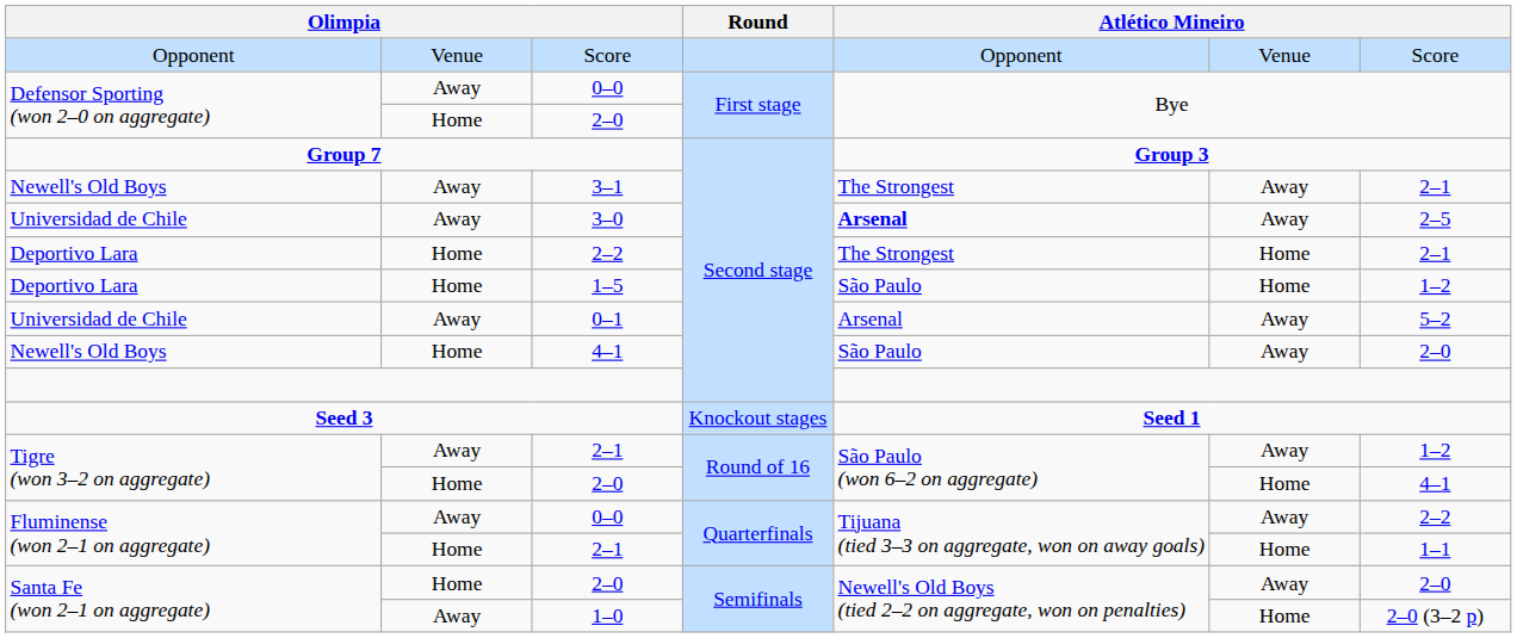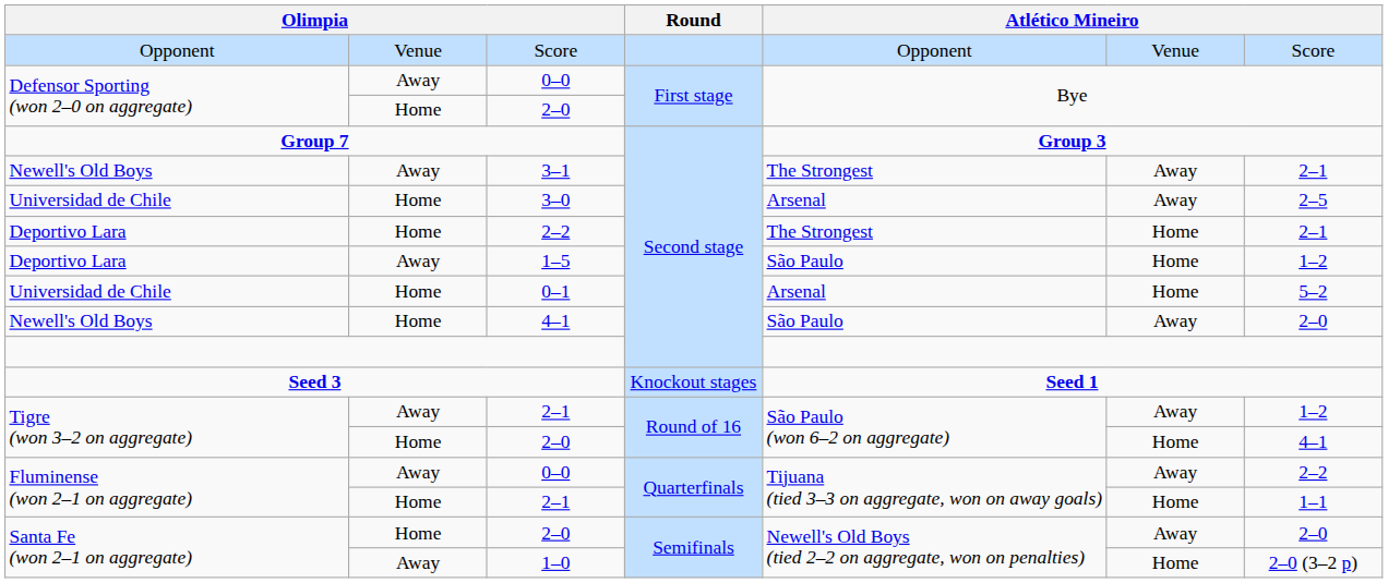 <table class="wikitable" style="text-align: center;">
 <tr>
 <th colspan=3> <a href='#'>Olimpia</a></th>
 <th>Round</th>
 <th colspan=3> <a href='#'>Atlético Mineiro</a></th>
 </tr>
 <tr bgcolor=#c1e0ff>
 <td width=25%>Opponent</td>
 <td width=10%>Venue</td>
 <td width=10%>Score</td>
 <td width=10%></td>
 <td width=25%>Opponent</td>
 <td width=10%>Venue</td>
 <td width=10%>Score</td>
 </tr>
 <tr>
 <td rowspan=2 align=left> <a href='#'>Defensor Sporting</a><br><em>(won 2–0 on aggregate)</em></td>
 <td>Away</td>
 <td><a href='#'>0–0</a></td>
 <td rowspan=2 bgcolor=#c1e0ff><a href='#'>First stage</a></td>
 <td rowspan=2 colspan=3>Bye</td>
 </tr>
 <tr>
 <td>Home</td>
 <td><a href='#'>2–0</a></td>
 </tr>
 <tr>
 <td colspan=3><strong><a href='#'>Group 7</a></strong></td>
 <td rowspan=8 bgcolor=#c1e0ff><a href='#'>Second stage</a></td>
 <td colspan=3><strong><a href='#'>Group 3</a></strong></td>
 </tr>
 <tr>
 <td align=left> <a href='#'>Newell's Old Boys</a></td>
 <td>Away</td>
 <td><a href='#'>3–1</a></td>
 <td align=left> <a href='#'>The Strongest</a></td>
 <td>Away</td>
 <td><a href='#'>2–1</a></td>
 </tr>
 <tr>
 <td align=left> <a href='#'>Universidad de Chile</a></td>
-<td>Away</td>
+<td>Home</td>
 <td><a href='#'>3–0</a></td>
-<td align=left><strong> <a href='#'>Arsenal</a></strong></td>
+<td align=left> <a href='#'>Arsenal</a></td>
 <td>Away</td>
 <td><a href='#'>2–5</a></td>
 </tr>
 <tr>
 <td align=left> <a href='#'>Deportivo Lara</a></td>
 <td>Home</td>
 <td><a href='#'>2–2</a></td>
 <td align=left> <a href='#'>The Strongest</a></td>
 <td>Home</td>
 <td><a href='#'>2–1</a></td>
 </tr>
 <tr>
 <td align=left> <a href='#'>Deportivo Lara</a></td>
-<td>Home</td>
+<td>Away</td>
 <td><a href='#'>1–5</a></td>
 <td align=left> <a href='#'>São Paulo</a></td>
 <td>Home</td>
 <td><a href='#'>1–2</a></td>
 </tr>
 <tr>
 <td align=left> <a href='#'>Universidad de Chile</a></td>
-<td>Away</td>
+<td>Home</td>
 <td><a href='#'>0–1</a></td>
 <td align=left> <a href='#'>Arsenal</a></td>
-<td>Away</td>
+<td>Home</td>
 <td><a href='#'>5–2</a></td>
 </tr>
 <tr>
 <td align=left> <a href='#'>Newell's Old Boys</a></td>
 <td>Home</td>
 <td><a href='#'>4–1</a></td>
 <td align=left> <a href='#'>São Paulo</a></td>
 <td>Away</td>
 <td><a href='#'>2–0</a></td>
 </tr>
 <tr>
 <td colspan=3 align=center valign=top><br></td>
 <td colspan=3 align=center valign=top><br></td>
 </tr>
 <tr>
 <td colspan=3><strong><a href='#'>Seed 3</a></strong></td>
 <td bgcolor=#c1e0ff><a href='#'>Knockout stages</a></td>
 <td colspan=3><strong><a href='#'>Seed 1</a></strong></td>
 </tr>
 <tr>
 <td rowspan=2 align=left> <a href='#'>Tigre</a><br><em>(won 3–2 on aggregate)</em></td>
 <td>Away</td>
 <td><a href='#'>2–1</a></td>
 <td rowspan=2 bgcolor=#c1e0ff><a href='#'>Round of 16</a></td>
 <td rowspan=2 align=left> <a href='#'>São Paulo</a><br><em>(won 6–2 on aggregate)</em></td>
 <td>Away</td>
 <td><a href='#'>1–2</a></td>
 </tr>
 <tr>
 <td>Home</td>
 <td><a href='#'>2–0</a></td>
 <td>Home</td>
 <td><a href='#'>4–1</a></td>
 </tr>
 <tr>
 <td rowspan=2 align=left> <a href='#'>Fluminense</a><br><em>(won 2–1 on aggregate)</em></td>
 <td>Away</td>
 <td><a href='#'>0–0</a></td>
 <td rowspan=2 bgcolor=#c1e0ff><a href='#'>Quarterfinals</a></td>
 <td rowspan=2 align=left> <a href='#'>Tijuana</a><br><em>(tied 3–3 on aggregate, won on away goals)</em></td>
 <td>Away</td>
 <td><a href='#'>2–2</a></td>
 </tr>
 <tr>
 <td>Home</td>
 <td><a href='#'>2–1</a></td>
 <td>Home</td>
 <td><a href='#'>1–1</a></td>
 </tr>
 <tr>
 <td rowspan=2 align=left> <a href='#'>Santa Fe</a><br><em>(won 2–1 on aggregate)</em></td>
 <td>Home</td>
 <td><a href='#'>2–0</a></td>
 <td rowspan=2 bgcolor=#c1e0ff><a href='#'>Semifinals</a></td>
 <td rowspan=2 align=left> <a href='#'>Newell's Old Boys</a><br><em>(tied 2–2 on aggregate, won on penalties)</em></td>
 <td>Away</td>
 <td><a href='#'>2–0</a></td>
 </tr>
 <tr>
 <td>Away</td>
 <td><a href='#'>1–0</a></td>
 <td>Home</td>
 <td><a href='#'>2–0</a> (3–2 <a href='#'>p</a>)</td>
 </tr>
 </table>
